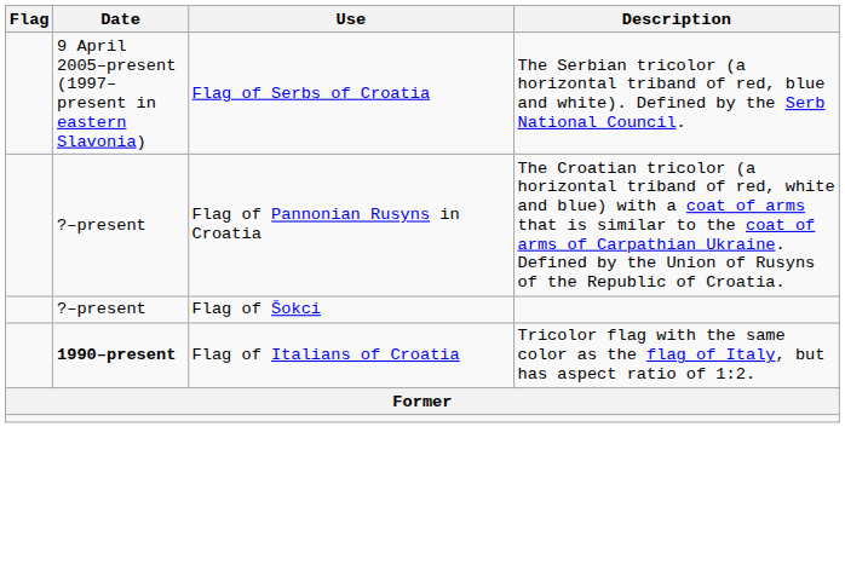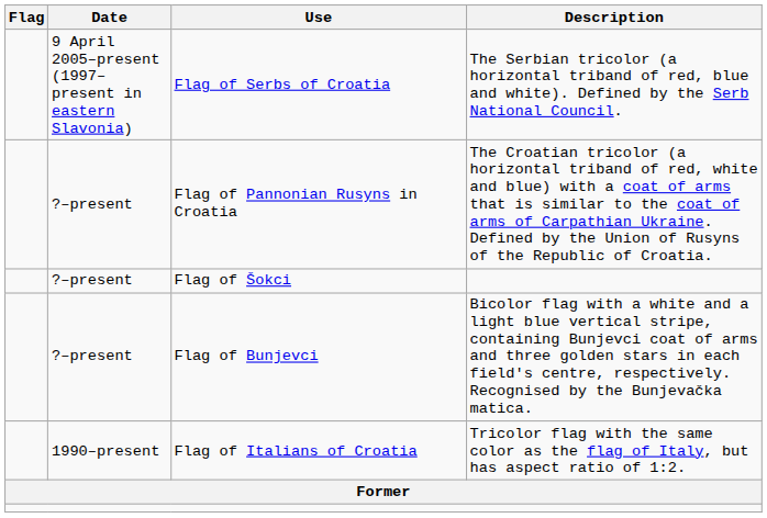 <table class="wikitable">
 <tr>
 <th>Flag</th>
 <th style="width:100px;">Date</th>
 <th style="width:250px;">Use</th>
 <th style="width:250px;">Description</th>
 </tr>
 <tr>
 <td></td>
 <td>9 April 2005–present<br>(1997–present in <a href='#'>eastern Slavonia</a>)</td>
 <td><a href='#'>Flag of Serbs of Croatia</a></td>
 <td>The Serbian tricolor (a horizontal triband of red, blue and white). Defined by the <a href='#'>Serb National Council</a>.</td>
 </tr>
 <tr>
 <td></td>
 <td>?–present</td>
 <td>Flag of <a href='#'>Pannonian Rusyns</a> in Croatia</td>
 <td>The Croatian tricolor (a horizontal triband of red, white and blue) with a <a href='#'>coat of arms</a> that is similar to the <a href='#'>coat of arms of Carpathian Ukraine</a>. Defined by the Union of Rusyns of the Republic of Croatia.</td>
 </tr>
 <tr>
 <td></td>
 <td>?–present</td>
 <td>Flag of <a href='#'>Šokci</a></td>
 <td></td>
 </tr>
 <tr>
 <td></td>
-<td><strong>1990–present</strong></td>
+<td>?–present</td>
+<td>Flag of <a href='#'>Bunjevci</a></td>
+<td>Bicolor flag with a white and a light blue vertical stripe, containing Bunjevci coat of arms and three golden stars in each field's centre, respectively. Recognised by the Bunjevačka matica.</td>
+</tr>
+<tr>
+<td></td>
+<td>1990–present</td>
 <td>Flag of <a href='#'>Italians of Croatia</a></td>
 <td>Tricolor flag with the same color as the <a href='#'>flag of Italy</a>, but has aspect ratio of 1:2.</td>
 </tr>
 <tr>
 <th colspan="4">Former</th>
 </tr>
 <tr>
 <td colspan="4"></td>
 </tr>
 </table>
